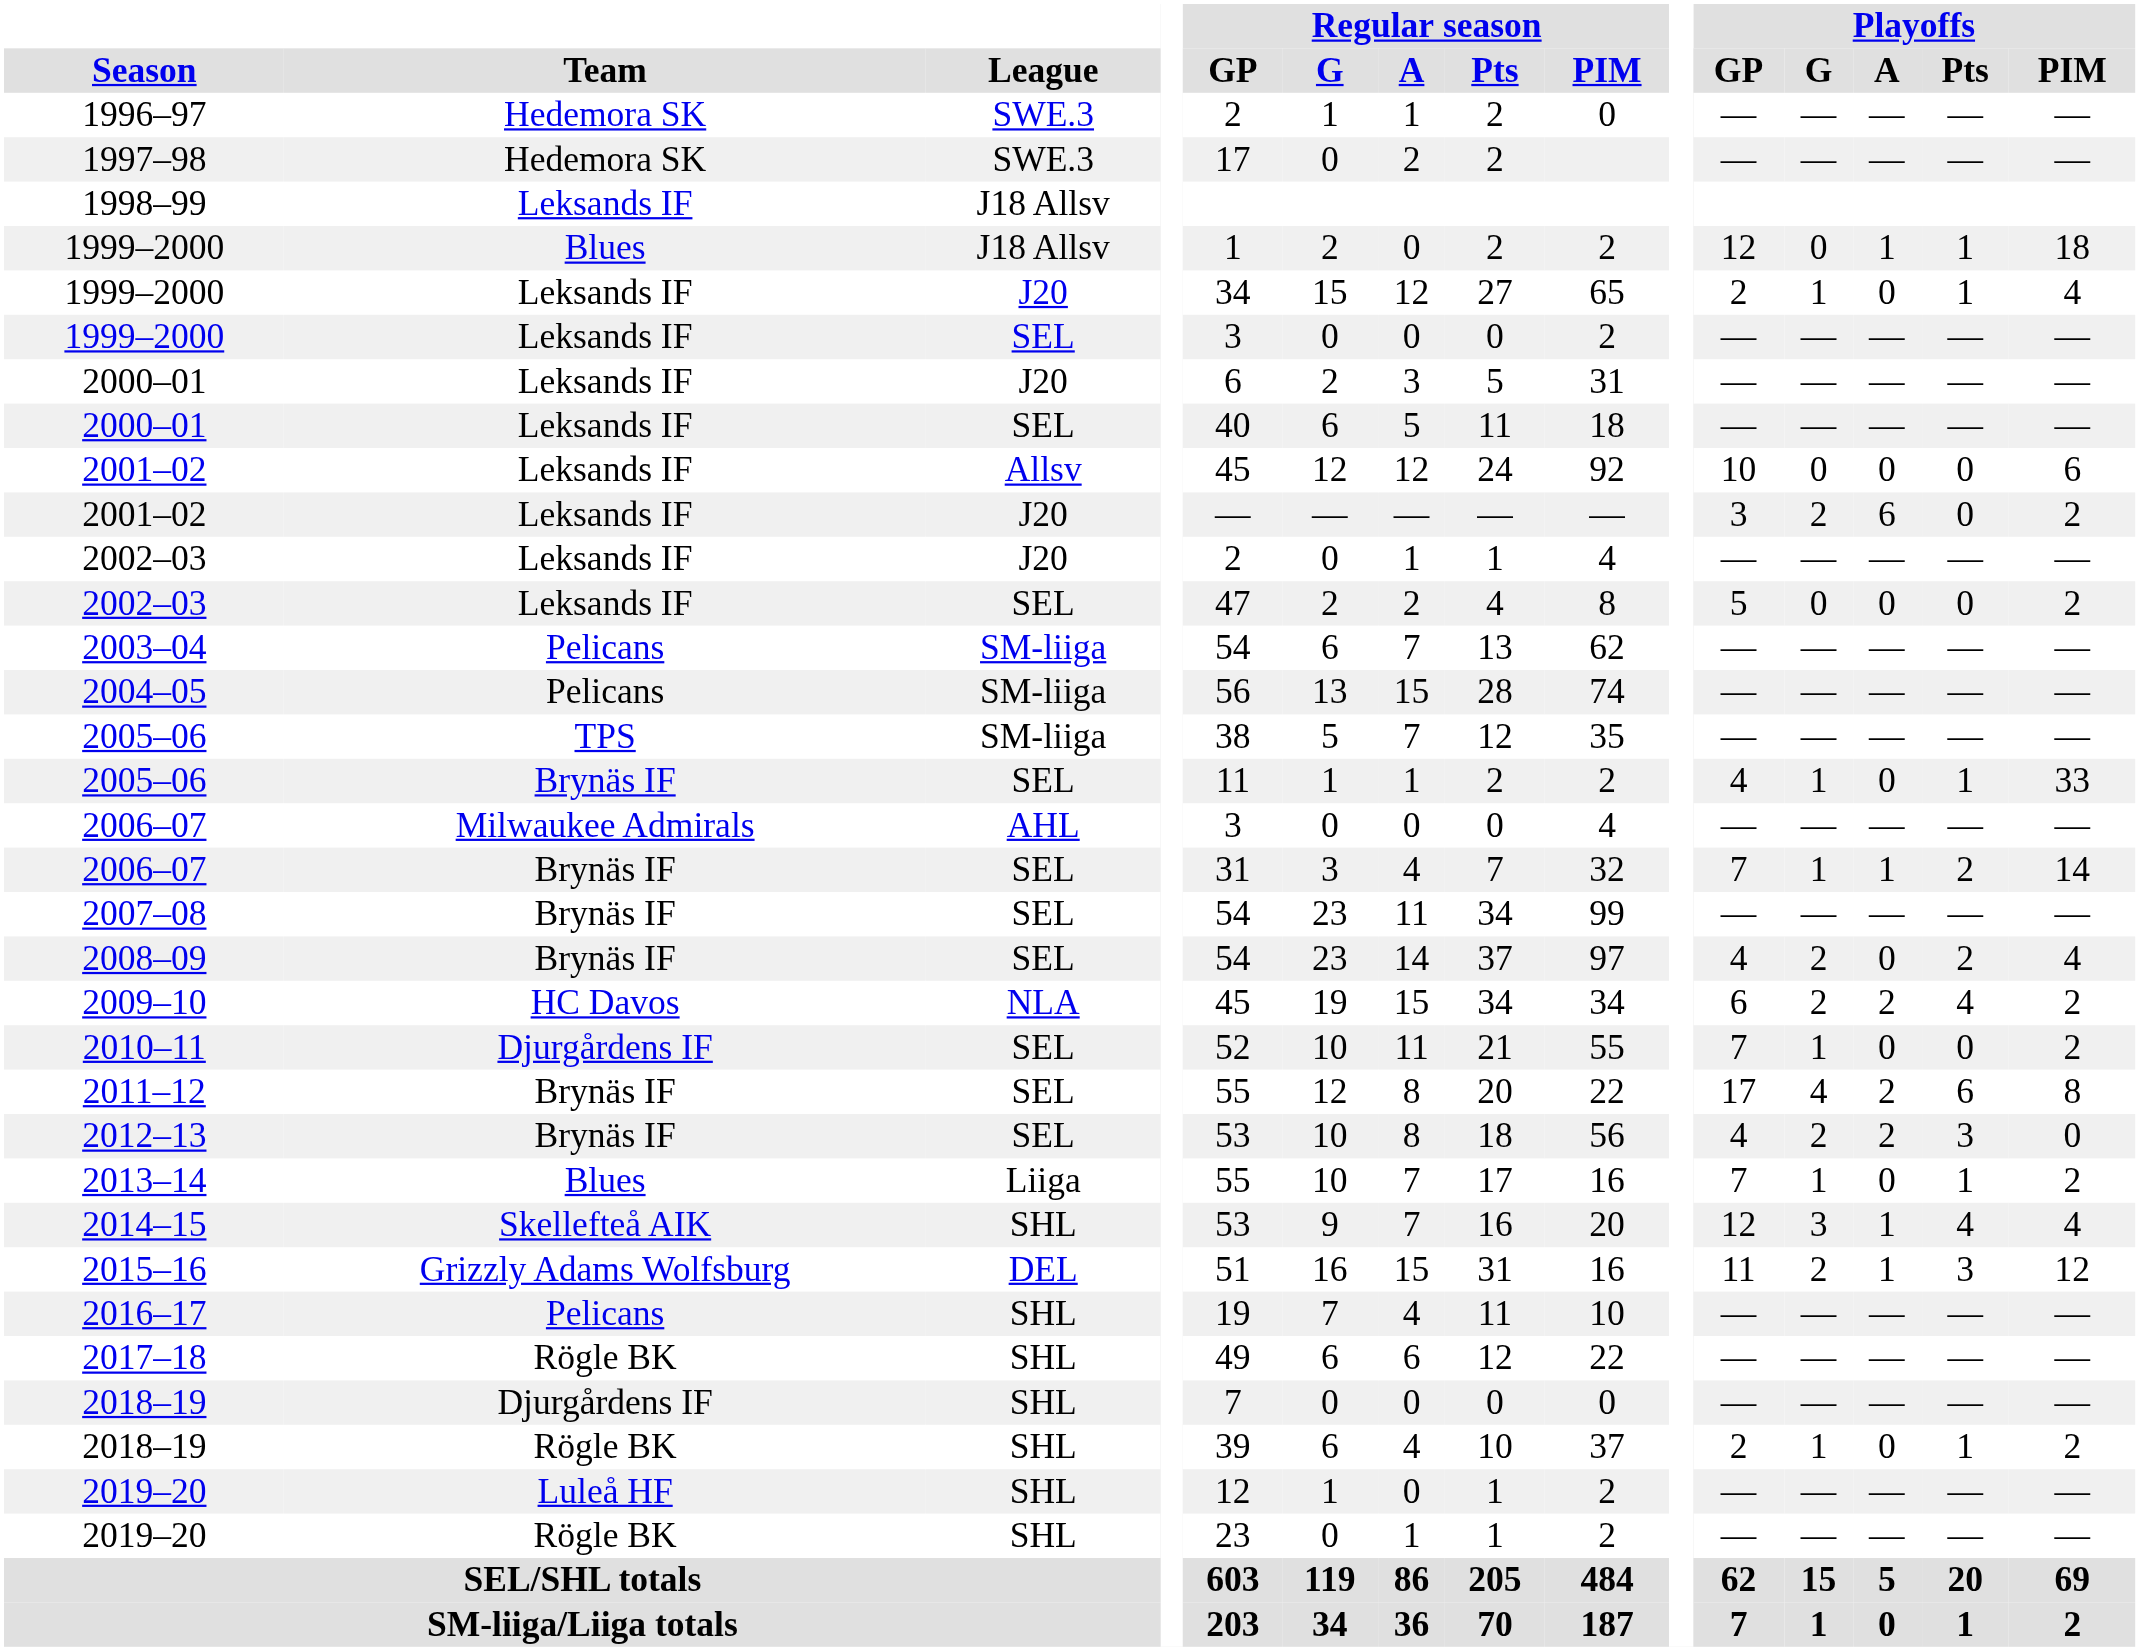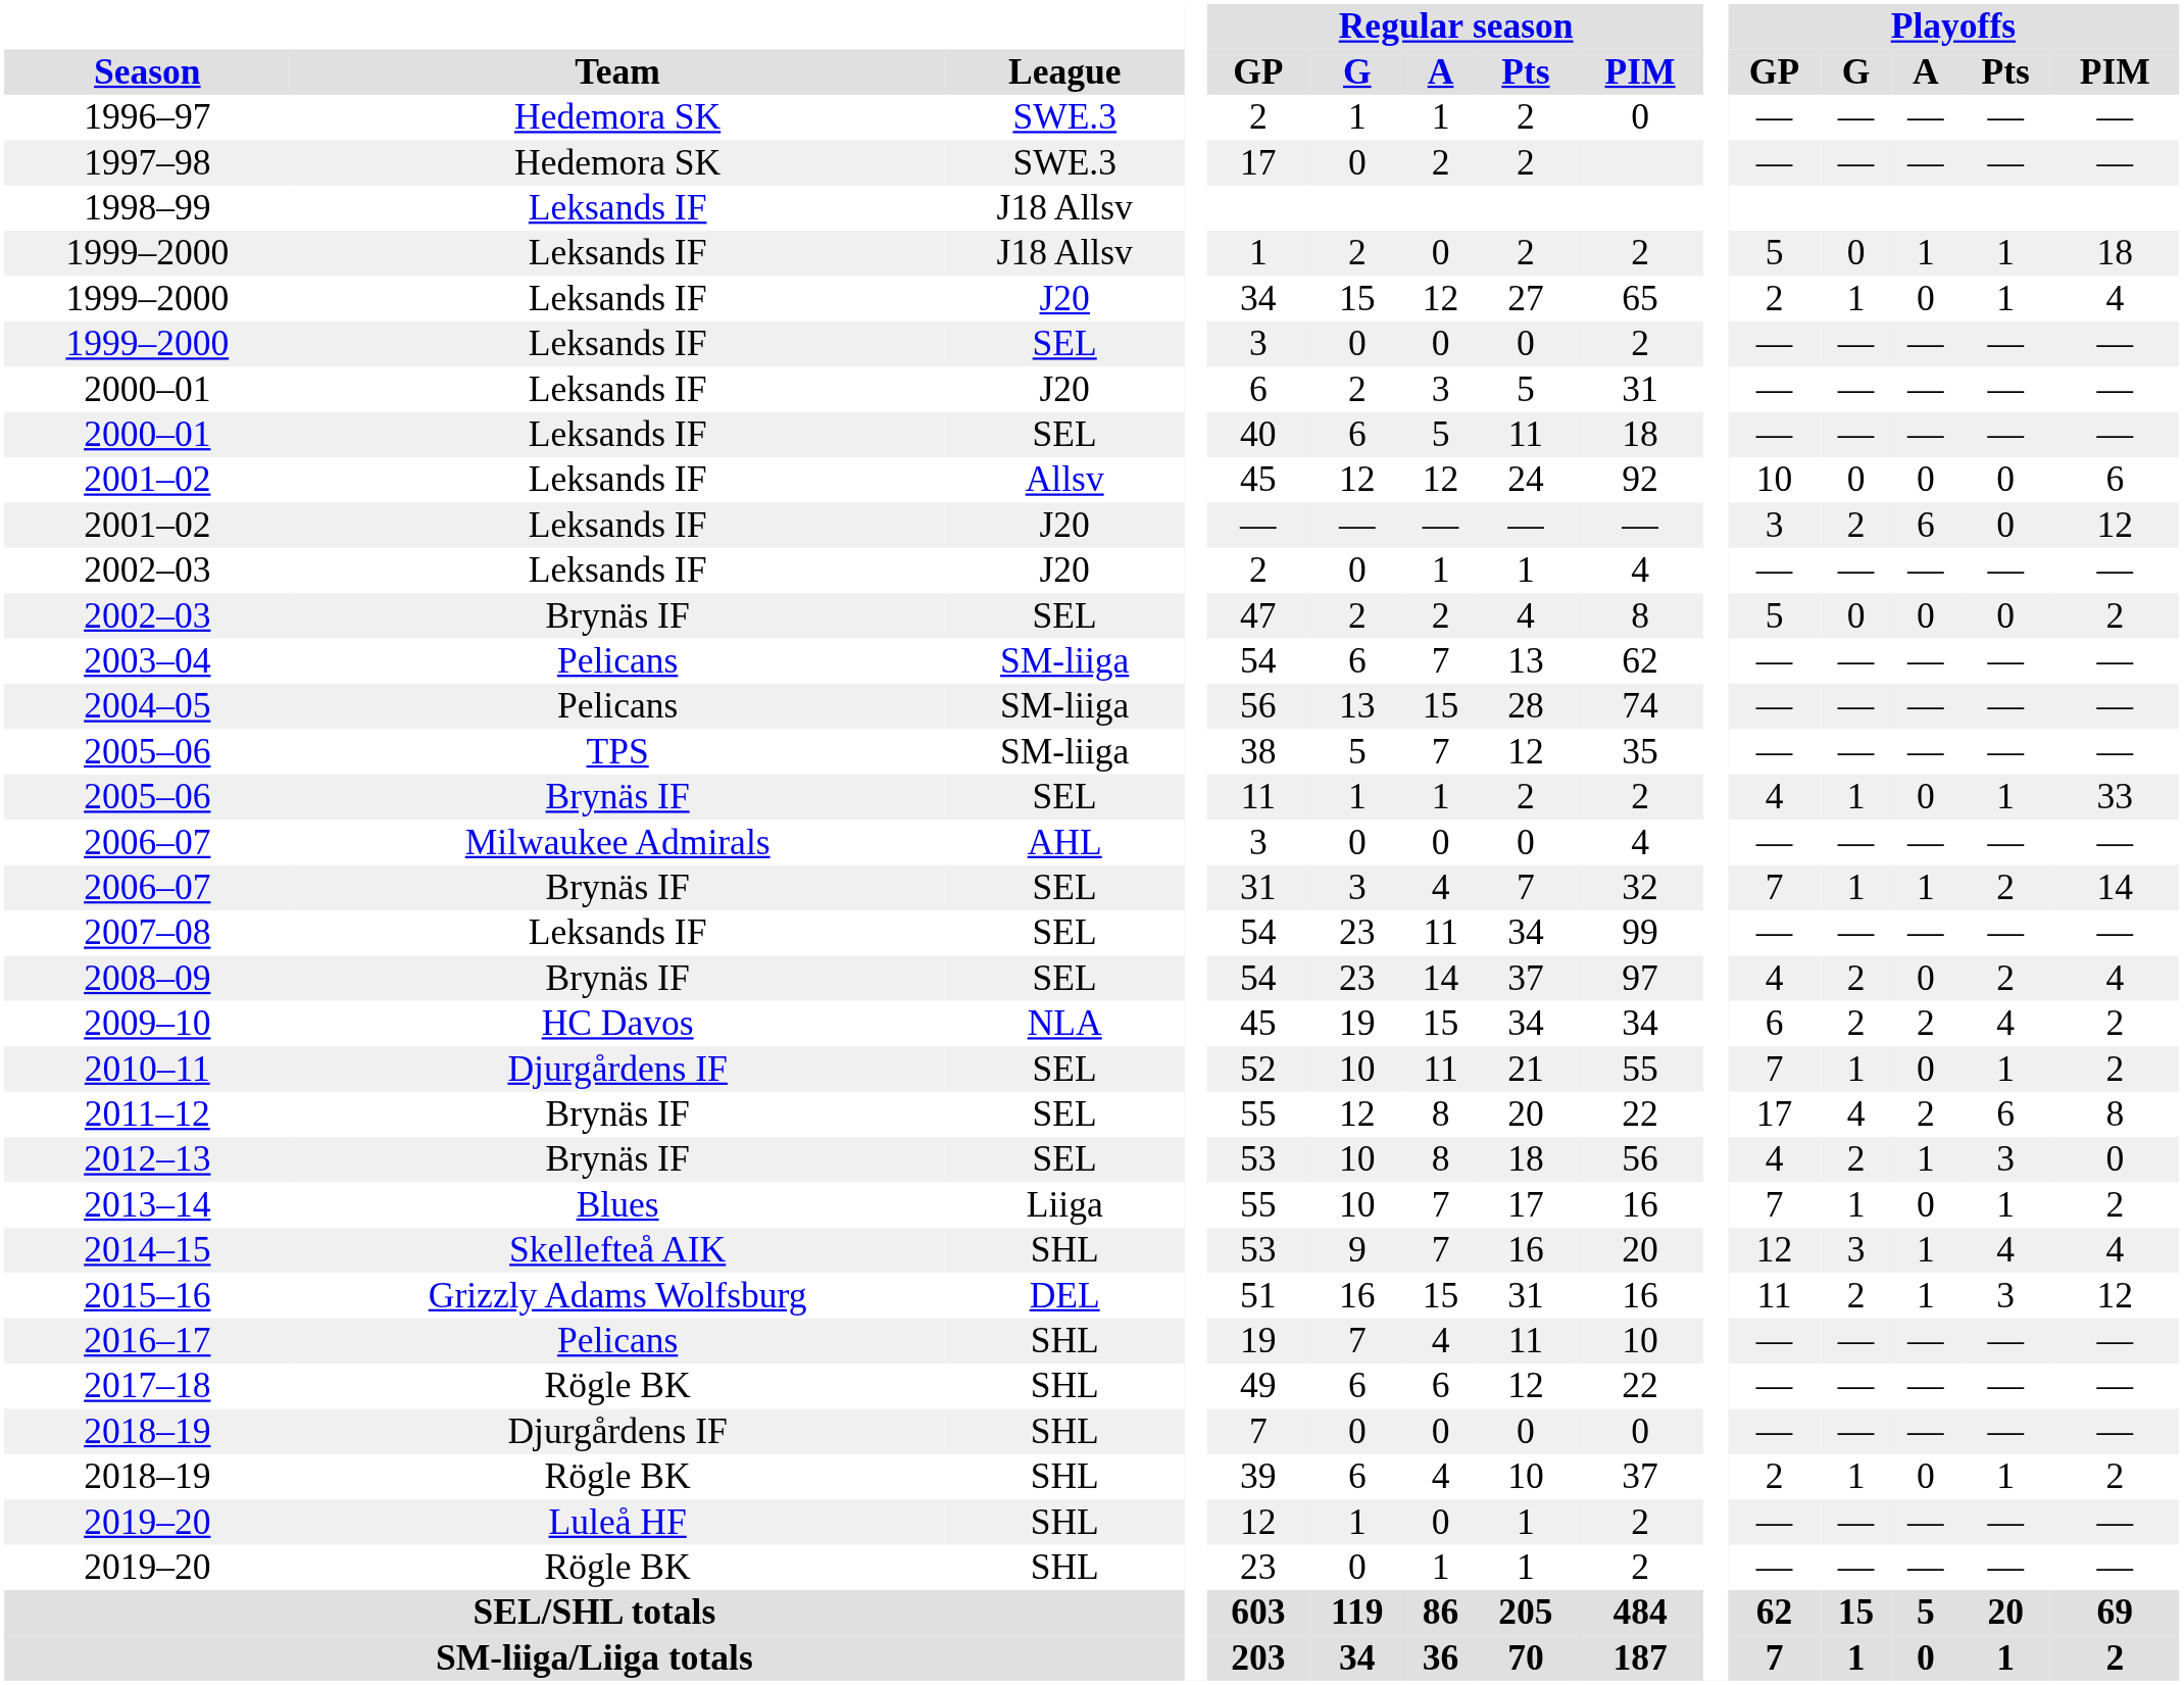 <table border="0" cellpadding="1" cellspacing="0" style="text-align:center; width:60em;">
 <tr style="background:#e0e0e0;">
 <th colspan="3"  bgcolor="#ffffff"> </th>
 <th rowspan="99" bgcolor="#ffffff"> </th>
 <th colspan="5"><a href='#'>Regular season</a></th>
 <th rowspan="99" bgcolor="#ffffff"> </th>
 <th colspan="5"><a href='#'>Playoffs</a></th>
 </tr>
 <tr style="background:#e0e0e0;">
 <th><a href='#'>Season</a></th>
 <th>Team</th>
 <th>League</th>
 <th>GP</th>
 <th><a href='#'>G</a></th>
 <th><a href='#'>A</a></th>
 <th><a href='#'>Pts</a></th>
 <th><a href='#'>PIM</a></th>
 <th>GP</th>
 <th>G</th>
 <th>A</th>
 <th>Pts</th>
 <th>PIM</th>
 </tr>
 <tr>
 <td>1996–97</td>
 <td><a href='#'>Hedemora SK</a></td>
 <td><a href='#'>SWE.3</a></td>
 <td>2</td>
 <td>1</td>
 <td>1</td>
 <td>2</td>
 <td>0</td>
 <td>—</td>
 <td>—</td>
 <td>—</td>
 <td>—</td>
 <td>—</td>
 </tr>
 <tr bgcolor="#f0f0f0">
 <td>1997–98</td>
 <td>Hedemora SK</td>
 <td>SWE.3</td>
 <td>17</td>
 <td>0</td>
 <td>2</td>
 <td>2</td>
 <td></td>
 <td>—</td>
 <td>—</td>
 <td>—</td>
 <td>—</td>
 <td>—</td>
 </tr>
 <tr>
 <td>1998–99</td>
 <td><a href='#'>Leksands IF</a></td>
 <td>J18 Allsv</td>
 </tr>
 <tr bgcolor="#f0f0f0">
 <td>1999–2000</td>
-<td><a href='#'>Blues</a></td>
+<td>Leksands IF</td>
 <td>J18 Allsv</td>
 <td>1</td>
 <td>2</td>
 <td>0</td>
 <td>2</td>
 <td>2</td>
-<td>12</td>
+<td>5</td>
 <td>0</td>
 <td>1</td>
 <td>1</td>
 <td>18</td>
 </tr>
 <tr>
 <td>1999–2000</td>
 <td>Leksands IF</td>
 <td><a href='#'>J20</a></td>
 <td>34</td>
 <td>15</td>
 <td>12</td>
 <td>27</td>
 <td>65</td>
 <td>2</td>
 <td>1</td>
 <td>0</td>
 <td>1</td>
 <td>4</td>
 </tr>
 <tr bgcolor="#f0f0f0">
 <td><a href='#'>1999–2000</a></td>
 <td>Leksands IF</td>
 <td><a href='#'>SEL</a></td>
 <td>3</td>
 <td>0</td>
 <td>0</td>
 <td>0</td>
 <td>2</td>
 <td>—</td>
 <td>—</td>
 <td>—</td>
 <td>—</td>
 <td>—</td>
 </tr>
 <tr>
 <td>2000–01</td>
 <td>Leksands IF</td>
 <td>J20</td>
 <td>6</td>
 <td>2</td>
 <td>3</td>
 <td>5</td>
 <td>31</td>
 <td>—</td>
 <td>—</td>
 <td>—</td>
 <td>—</td>
 <td>—</td>
 </tr>
 <tr bgcolor="#f0f0f0">
 <td><a href='#'>2000–01</a></td>
 <td>Leksands IF</td>
 <td>SEL</td>
 <td>40</td>
 <td>6</td>
 <td>5</td>
 <td>11</td>
 <td>18</td>
 <td>—</td>
 <td>—</td>
 <td>—</td>
 <td>—</td>
 <td>—</td>
 </tr>
 <tr>
 <td><a href='#'>2001–02</a></td>
 <td>Leksands IF</td>
 <td><a href='#'>Allsv</a></td>
 <td>45</td>
 <td>12</td>
 <td>12</td>
 <td>24</td>
 <td>92</td>
 <td>10</td>
 <td>0</td>
 <td>0</td>
 <td>0</td>
 <td>6</td>
 </tr>
 <tr bgcolor="#f0f0f0">
 <td>2001–02</td>
 <td>Leksands IF</td>
 <td>J20</td>
 <td>—</td>
 <td>—</td>
 <td>—</td>
 <td>—</td>
 <td>—</td>
 <td>3</td>
 <td>2</td>
 <td>6</td>
 <td>0</td>
-<td>2</td>
+<td>12</td>
 </tr>
 <tr>
 <td>2002–03</td>
 <td>Leksands IF</td>
 <td>J20</td>
 <td>2</td>
 <td>0</td>
 <td>1</td>
 <td>1</td>
 <td>4</td>
 <td>—</td>
 <td>—</td>
 <td>—</td>
 <td>—</td>
 <td>—</td>
 </tr>
 <tr bgcolor="#f0f0f0">
 <td><a href='#'>2002–03</a></td>
-<td>Leksands IF</td>
+<td>Brynäs IF</td>
 <td>SEL</td>
 <td>47</td>
 <td>2</td>
 <td>2</td>
 <td>4</td>
 <td>8</td>
 <td>5</td>
 <td>0</td>
 <td>0</td>
 <td>0</td>
 <td>2</td>
 </tr>
 <tr>
 <td><a href='#'>2003–04</a></td>
 <td><a href='#'>Pelicans</a></td>
 <td><a href='#'>SM-liiga</a></td>
 <td>54</td>
 <td>6</td>
 <td>7</td>
 <td>13</td>
 <td>62</td>
 <td>—</td>
 <td>—</td>
 <td>—</td>
 <td>—</td>
 <td>—</td>
 </tr>
 <tr bgcolor="#f0f0f0">
 <td><a href='#'>2004–05</a></td>
 <td>Pelicans</td>
 <td>SM-liiga</td>
 <td>56</td>
 <td>13</td>
 <td>15</td>
 <td>28</td>
 <td>74</td>
 <td>—</td>
 <td>—</td>
 <td>—</td>
 <td>—</td>
 <td>—</td>
 </tr>
 <tr>
 <td><a href='#'>2005–06</a></td>
 <td><a href='#'>TPS</a></td>
 <td>SM-liiga</td>
 <td>38</td>
 <td>5</td>
 <td>7</td>
 <td>12</td>
 <td>35</td>
 <td>—</td>
 <td>—</td>
 <td>—</td>
 <td>—</td>
 <td>—</td>
 </tr>
 <tr bgcolor="#f0f0f0">
 <td><a href='#'>2005–06</a></td>
 <td><a href='#'>Brynäs IF</a></td>
 <td>SEL</td>
 <td>11</td>
 <td>1</td>
 <td>1</td>
 <td>2</td>
 <td>2</td>
 <td>4</td>
 <td>1</td>
 <td>0</td>
 <td>1</td>
 <td>33</td>
 </tr>
 <tr>
 <td><a href='#'>2006–07</a></td>
 <td><a href='#'>Milwaukee Admirals</a></td>
 <td><a href='#'>AHL</a></td>
 <td>3</td>
 <td>0</td>
 <td>0</td>
 <td>0</td>
 <td>4</td>
 <td>—</td>
 <td>—</td>
 <td>—</td>
 <td>—</td>
 <td>—</td>
 </tr>
 <tr bgcolor="#f0f0f0">
 <td><a href='#'>2006–07</a></td>
 <td>Brynäs IF</td>
 <td>SEL</td>
 <td>31</td>
 <td>3</td>
 <td>4</td>
 <td>7</td>
 <td>32</td>
 <td>7</td>
 <td>1</td>
 <td>1</td>
 <td>2</td>
 <td>14</td>
 </tr>
 <tr>
 <td><a href='#'>2007–08</a></td>
-<td>Brynäs IF</td>
+<td>Leksands IF</td>
 <td>SEL</td>
 <td>54</td>
 <td>23</td>
 <td>11</td>
 <td>34</td>
 <td>99</td>
 <td>—</td>
 <td>—</td>
 <td>—</td>
 <td>—</td>
 <td>—</td>
 </tr>
 <tr bgcolor="#f0f0f0">
 <td><a href='#'>2008–09</a></td>
 <td>Brynäs IF</td>
 <td>SEL</td>
 <td>54</td>
 <td>23</td>
 <td>14</td>
 <td>37</td>
 <td>97</td>
 <td>4</td>
 <td>2</td>
 <td>0</td>
 <td>2</td>
 <td>4</td>
 </tr>
 <tr>
 <td><a href='#'>2009–10</a></td>
 <td><a href='#'>HC Davos</a></td>
 <td><a href='#'>NLA</a></td>
 <td>45</td>
 <td>19</td>
 <td>15</td>
 <td>34</td>
 <td>34</td>
 <td>6</td>
 <td>2</td>
 <td>2</td>
 <td>4</td>
 <td>2</td>
 </tr>
 <tr bgcolor="#f0f0f0">
 <td><a href='#'>2010–11</a></td>
 <td><a href='#'>Djurgårdens IF</a></td>
 <td>SEL</td>
 <td>52</td>
 <td>10</td>
 <td>11</td>
 <td>21</td>
 <td>55</td>
 <td>7</td>
 <td>1</td>
 <td>0</td>
-<td>0</td>
+<td>1</td>
 <td>2</td>
 </tr>
 <tr>
 <td><a href='#'>2011–12</a></td>
 <td>Brynäs IF</td>
 <td>SEL</td>
 <td>55</td>
 <td>12</td>
 <td>8</td>
 <td>20</td>
 <td>22</td>
 <td>17</td>
 <td>4</td>
 <td>2</td>
 <td>6</td>
 <td>8</td>
 </tr>
 <tr bgcolor="#f0f0f0">
 <td><a href='#'>2012–13</a></td>
 <td>Brynäs IF</td>
 <td>SEL</td>
 <td>53</td>
 <td>10</td>
 <td>8</td>
 <td>18</td>
 <td>56</td>
 <td>4</td>
 <td>2</td>
-<td>2</td>
+<td>1</td>
 <td>3</td>
 <td>0</td>
 </tr>
 <tr>
 <td><a href='#'>2013–14</a></td>
 <td><a href='#'>Blues</a></td>
 <td>Liiga</td>
 <td>55</td>
 <td>10</td>
 <td>7</td>
 <td>17</td>
 <td>16</td>
 <td>7</td>
 <td>1</td>
 <td>0</td>
 <td>1</td>
 <td>2</td>
 </tr>
 <tr bgcolor="#f0f0f0">
 <td><a href='#'>2014–15</a></td>
 <td><a href='#'>Skellefteå AIK</a></td>
 <td>SHL</td>
 <td>53</td>
 <td>9</td>
 <td>7</td>
 <td>16</td>
 <td>20</td>
 <td>12</td>
 <td>3</td>
 <td>1</td>
 <td>4</td>
 <td>4</td>
 </tr>
 <tr>
 <td><a href='#'>2015–16</a></td>
 <td><a href='#'>Grizzly Adams Wolfsburg</a></td>
 <td><a href='#'>DEL</a></td>
 <td>51</td>
 <td>16</td>
 <td>15</td>
 <td>31</td>
 <td>16</td>
 <td>11</td>
 <td>2</td>
 <td>1</td>
 <td>3</td>
 <td>12</td>
 </tr>
 <tr bgcolor="#f0f0f0">
 <td><a href='#'>2016–17</a></td>
 <td><a href='#'>Pelicans</a></td>
 <td>SHL</td>
 <td>19</td>
 <td>7</td>
 <td>4</td>
 <td>11</td>
 <td>10</td>
 <td>—</td>
 <td>—</td>
 <td>—</td>
 <td>—</td>
 <td>—</td>
 </tr>
 <tr>
 <td><a href='#'>2017–18</a></td>
 <td>Rögle BK</td>
 <td>SHL</td>
 <td>49</td>
 <td>6</td>
 <td>6</td>
 <td>12</td>
 <td>22</td>
 <td>—</td>
 <td>—</td>
 <td>—</td>
 <td>—</td>
 <td>—</td>
 </tr>
 <tr bgcolor="#f0f0f0">
 <td><a href='#'>2018–19</a></td>
 <td>Djurgårdens IF</td>
 <td>SHL</td>
 <td>7</td>
 <td>0</td>
 <td>0</td>
 <td>0</td>
 <td>0</td>
 <td>—</td>
 <td>—</td>
 <td>—</td>
 <td>—</td>
 <td>—</td>
 </tr>
 <tr>
 <td>2018–19</td>
 <td>Rögle BK</td>
 <td>SHL</td>
 <td>39</td>
 <td>6</td>
 <td>4</td>
 <td>10</td>
 <td>37</td>
 <td>2</td>
 <td>1</td>
 <td>0</td>
 <td>1</td>
 <td>2</td>
 </tr>
 <tr bgcolor="#f0f0f0">
 <td><a href='#'>2019–20</a></td>
 <td><a href='#'>Luleå HF</a></td>
 <td>SHL</td>
 <td>12</td>
 <td>1</td>
 <td>0</td>
 <td>1</td>
 <td>2</td>
 <td>—</td>
 <td>—</td>
 <td>—</td>
 <td>—</td>
 <td>—</td>
 </tr>
 <tr>
 <td>2019–20</td>
 <td>Rögle BK</td>
 <td>SHL</td>
 <td>23</td>
 <td>0</td>
 <td>1</td>
 <td>1</td>
 <td>2</td>
 <td>—</td>
 <td>—</td>
 <td>—</td>
 <td>—</td>
 <td>—</td>
 </tr>
 <tr bgcolor="#e0e0e0">
 <th colspan="3">SEL/SHL totals</th>
 <th>603</th>
 <th>119</th>
 <th>86</th>
 <th>205</th>
 <th>484</th>
 <th>62</th>
 <th>15</th>
 <th>5</th>
 <th>20</th>
 <th>69</th>
 </tr>
 <tr bgcolor="#e0e0e0">
 <th colspan="3">SM-liiga/Liiga totals</th>
 <th>203</th>
 <th>34</th>
 <th>36</th>
 <th>70</th>
 <th>187</th>
 <th>7</th>
 <th>1</th>
 <th>0</th>
 <th>1</th>
 <th>2</th>
 </tr>
 </table>
